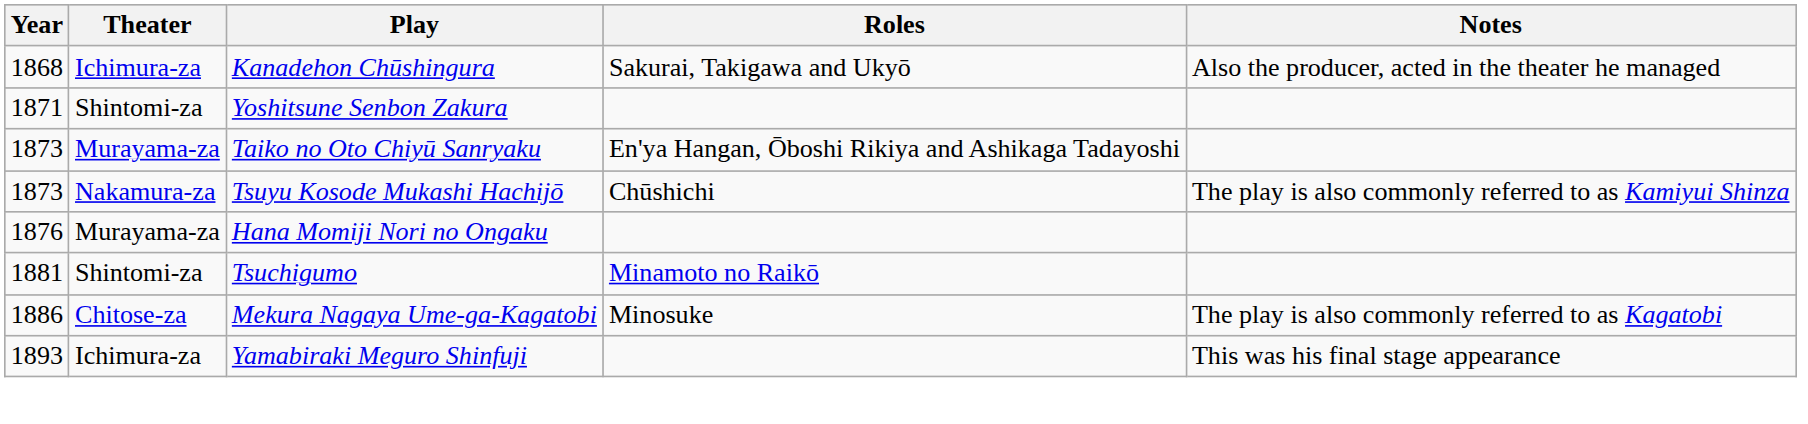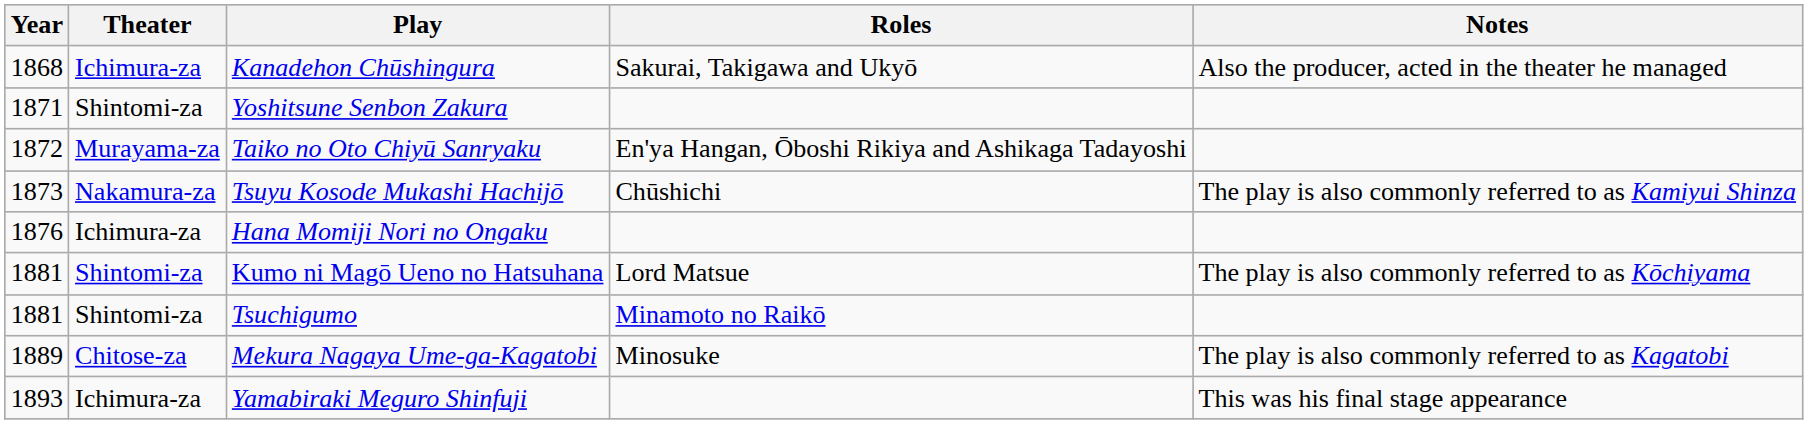 <table class="wikitable">
 <tr>
 <th>Year</th>
 <th>Theater</th>
 <th>Play</th>
 <th>Roles</th>
 <th>Notes</th>
 </tr>
 <tr>
 <td>1868</td>
 <td><a href='#'>Ichimura-za</a></td>
 <td><em><a href='#'>Kanadehon Chūshingura</a></em></td>
 <td>Sakurai, Takigawa and Ukyō</td>
 <td>Also the producer, acted in the theater he managed</td>
 </tr>
 <tr>
 <td>1871</td>
 <td>Shintomi-za</td>
 <td><em><a href='#'>Yoshitsune Senbon Zakura</a></em></td>
 <td></td>
 <td></td>
 </tr>
 <tr>
-<td>1873</td>
+<td>1872</td>
 <td><a href='#'>Murayama-za</a></td>
 <td><em><a href='#'>Taiko no Oto Chiyū Sanryaku</a></em></td>
 <td>En'ya Hangan, Ōboshi Rikiya and Ashikaga Tadayoshi</td>
 <td></td>
 </tr>
 <tr>
 <td>1873</td>
 <td><a href='#'>Nakamura-za</a></td>
 <td><em><a href='#'>Tsuyu Kosode Mukashi Hachijō</a></em></td>
 <td>Chūshichi</td>
 <td>The play is also commonly referred to as <em><a href='#'>Kamiyui Shinza</a></em></td>
 </tr>
 <tr>
 <td>1876</td>
-<td>Murayama-za</td>
+<td>Ichimura-za</td>
 <td><em><a href='#'>Hana Momiji Nori no Ongaku</a></em></td>
 <td></td>
 <td></td>
+</tr>
+<tr>
+<td>1881</td>
+<td><a href='#'>Shintomi-za</a></td>
+<td><a href='#'>Kumo ni Magō Ueno no Hatsuhana</a></td>
+<td>Lord Matsue</td>
+<td>The play is also commonly referred to as <em><a href='#'>Kōchiyama</a></em></td>
 </tr>
 <tr>
 <td>1881</td>
 <td>Shintomi-za</td>
 <td><em><a href='#'>Tsuchigumo</a></em></td>
 <td><a href='#'>Minamoto no Raikō</a></td>
 <td></td>
 </tr>
 <tr>
-<td>1886</td>
+<td>1889</td>
 <td><a href='#'>Chitose-za</a></td>
 <td><em><a href='#'>Mekura Nagaya Ume-ga-Kagatobi</a></em></td>
 <td>Minosuke</td>
 <td>The play is also commonly referred to as <em><a href='#'>Kagatobi</a></em></td>
 </tr>
 <tr>
 <td>1893</td>
 <td>Ichimura-za</td>
 <td><em><a href='#'>Yamabiraki Meguro Shinfuji</a></em></td>
 <td></td>
 <td>This was his final stage appearance</td>
 </tr>
 </table>
